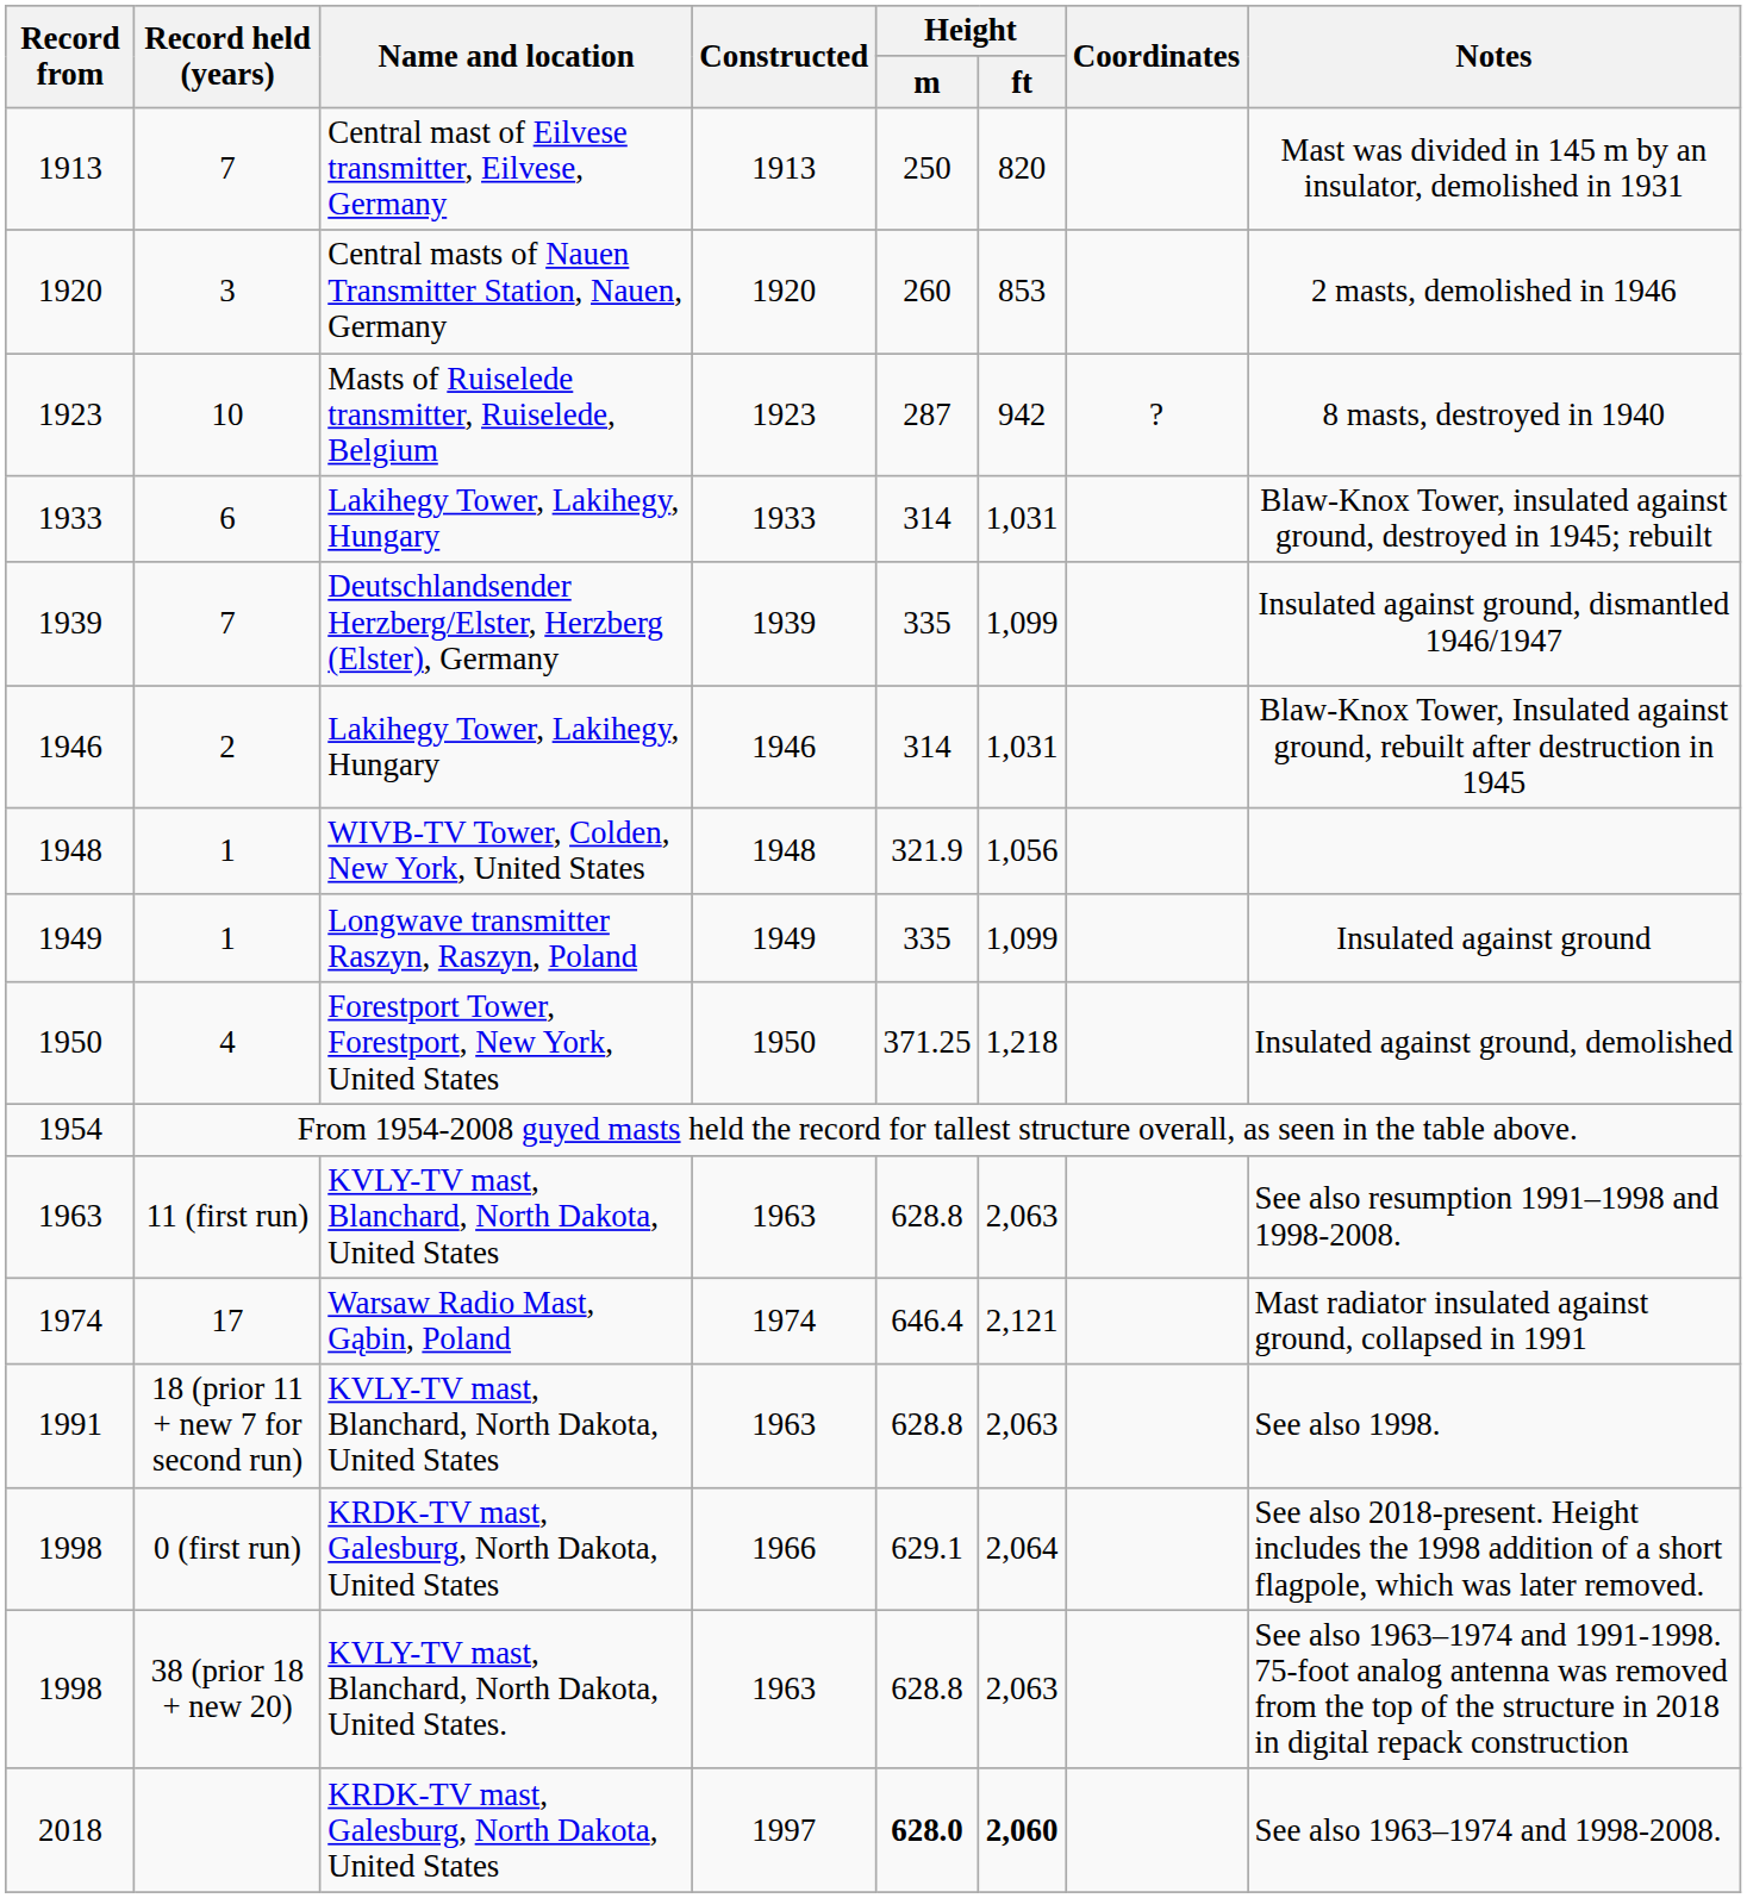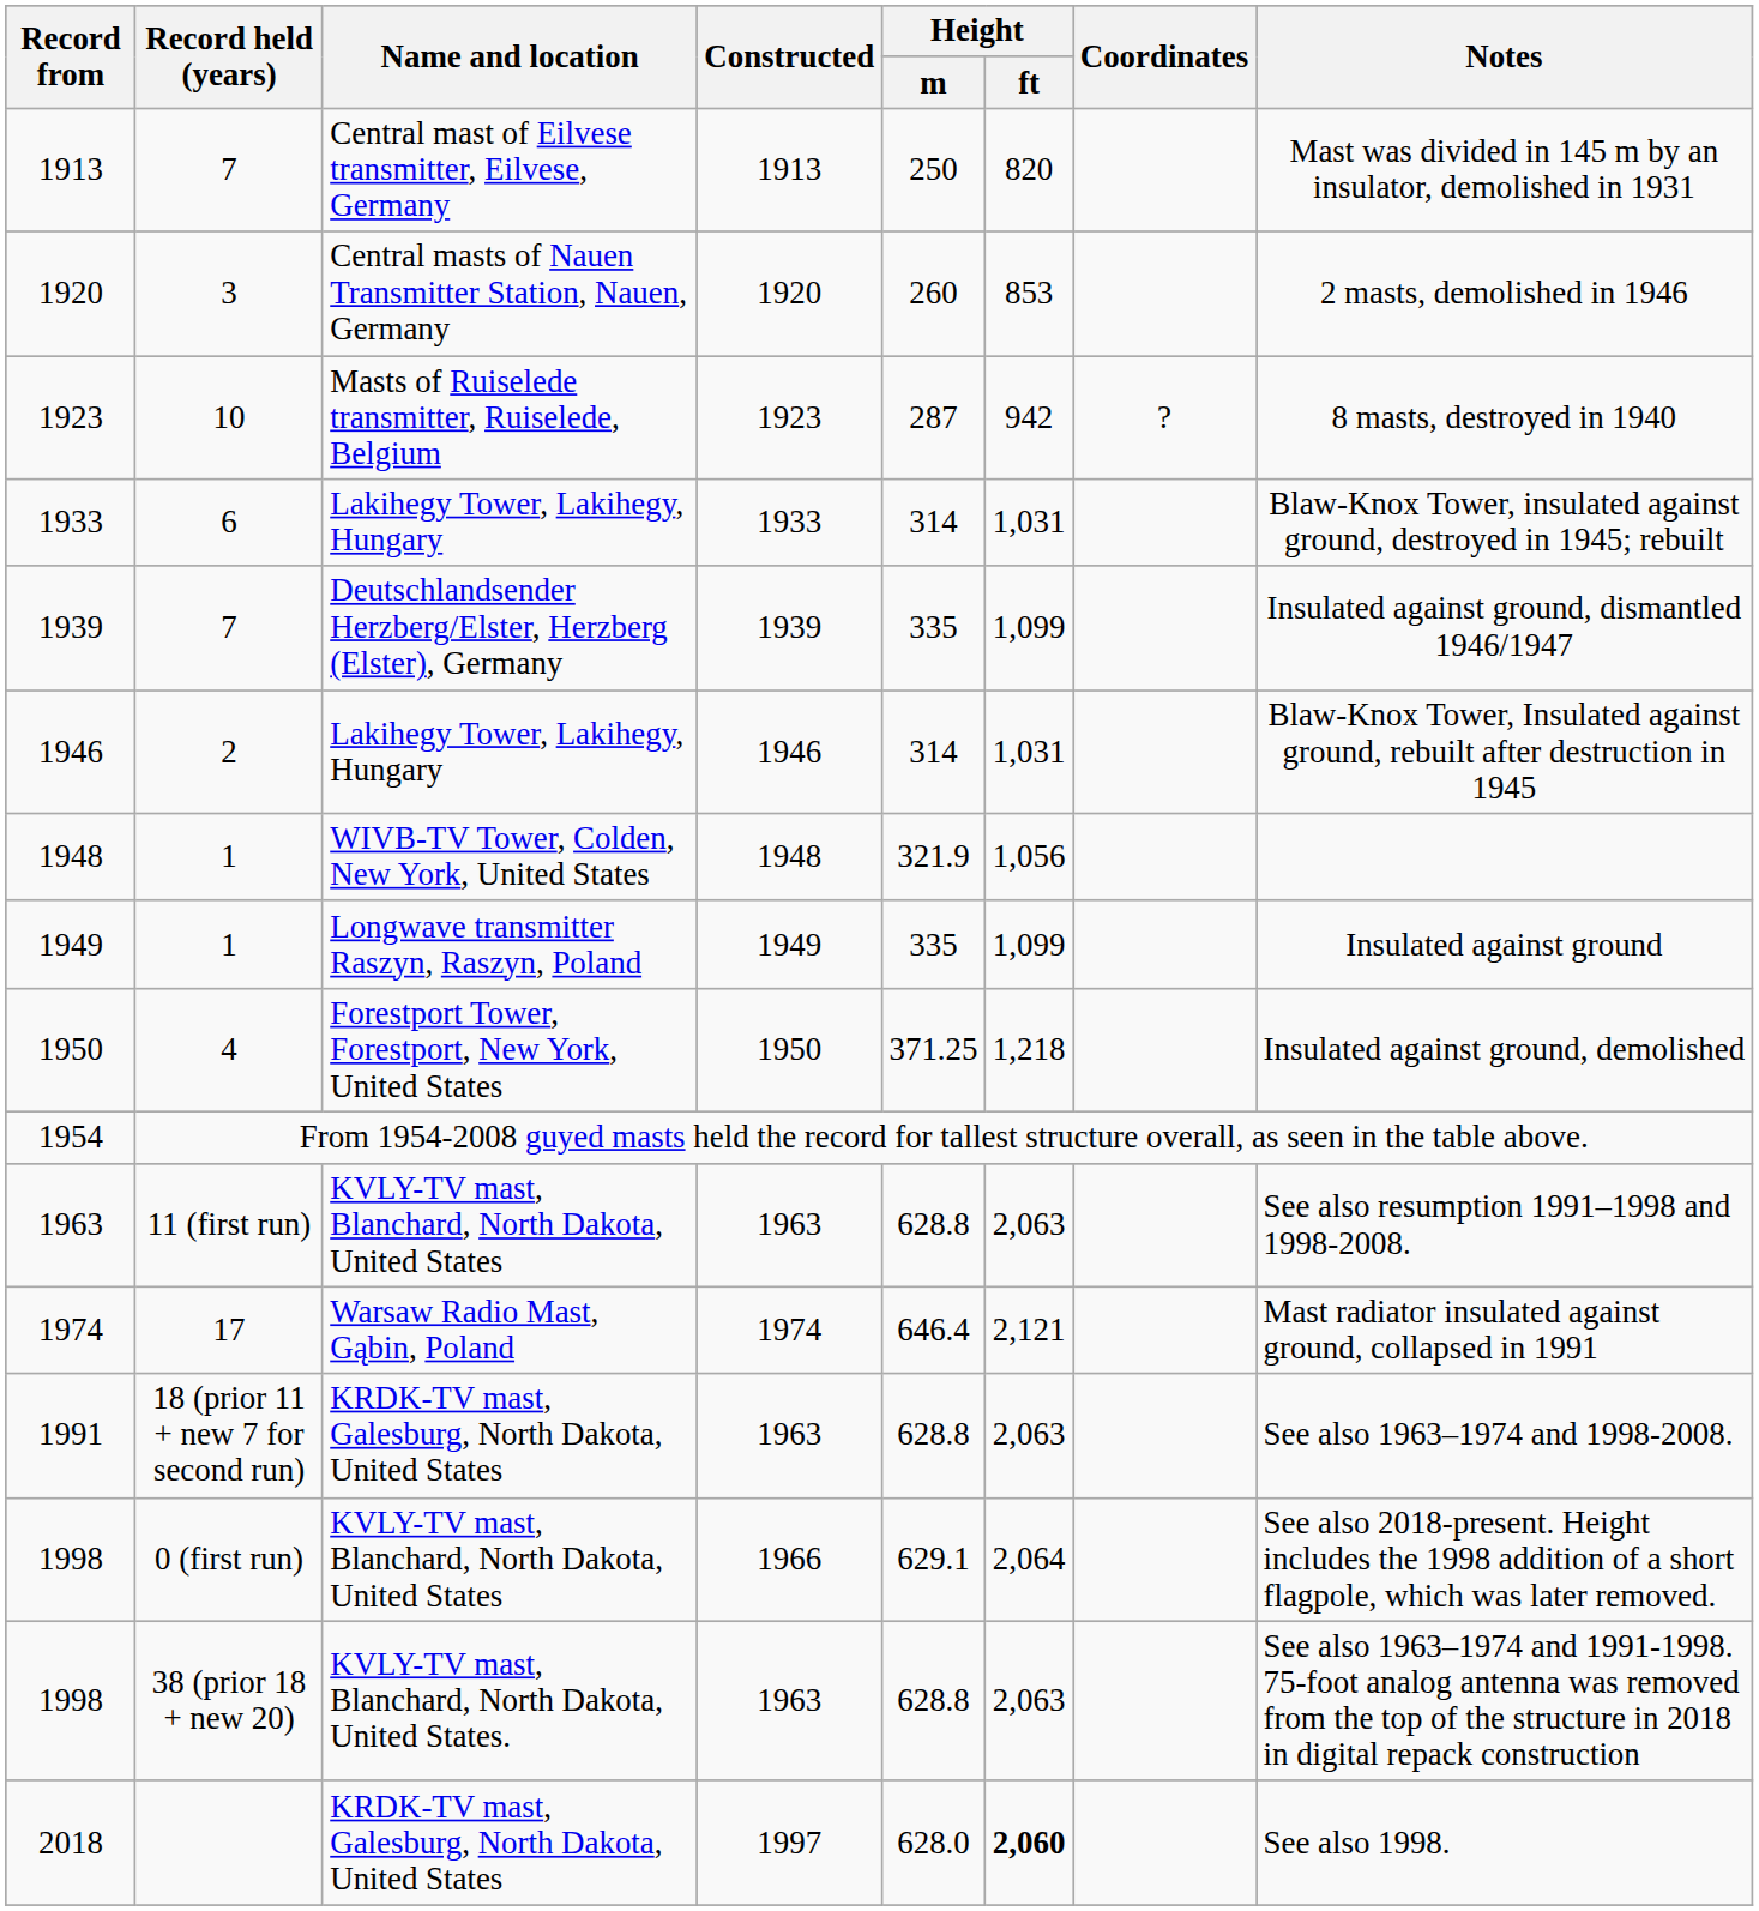 <table class="sortable wikitable" style="text-align: center;" cellpadding="2">
 <tr style="background: #ececec;">
 <th rowspan="2">Record from</th>
 <th rowspan="2">Record held (years)</th>
 <th rowspan="2">Name and location</th>
 <th rowspan="2">Constructed</th>
 <th colspan="2">Height</th>
 <th rowspan="2" class="unsortable">Coordinates</th>
 <th rowspan="2" class="unsortable">Notes</th>
 </tr>
 <tr style="background: #ececec;">
 <th>m</th>
 <th>ft</th>
 </tr>
 <tr>
 <td>1913</td>
 <td>7</td>
 <td style="text-align:left">Central mast of <a href='#'>Eilvese transmitter</a>, <a href='#'>Eilvese</a>, <a href='#'>Germany</a></td>
 <td>1913</td>
 <td>250</td>
 <td>820</td>
 <td></td>
 <td>Mast was divided in 145 m by an insulator, demolished in 1931</td>
 </tr>
 <tr>
 <td>1920</td>
 <td>3</td>
 <td style="text-align:left">Central masts of <a href='#'>Nauen Transmitter Station</a>, <a href='#'>Nauen</a>, Germany</td>
 <td>1920</td>
 <td>260</td>
 <td>853</td>
 <td></td>
 <td>2 masts, demolished in 1946</td>
 </tr>
 <tr>
 <td>1923</td>
 <td>10</td>
 <td style="text-align:left">Masts of <a href='#'>Ruiselede transmitter</a>, <a href='#'>Ruiselede</a>, <a href='#'>Belgium</a></td>
 <td>1923</td>
 <td>287</td>
 <td>942</td>
 <td>?</td>
 <td>8 masts, destroyed in 1940</td>
 </tr>
 <tr>
 <td>1933</td>
 <td>6</td>
 <td style="text-align:left"><a href='#'>Lakihegy Tower</a>, <a href='#'>Lakihegy</a>, <a href='#'>Hungary</a></td>
 <td>1933</td>
 <td>314</td>
 <td>1,031</td>
 <td></td>
 <td>Blaw-Knox Tower, insulated against ground, destroyed in 1945; rebuilt</td>
 </tr>
 <tr>
 <td>1939</td>
 <td>7</td>
 <td style="text-align:left"><a href='#'>Deutschlandsender Herzberg/Elster</a>, <a href='#'>Herzberg (Elster)</a>, Germany</td>
 <td>1939</td>
 <td>335</td>
 <td>1,099</td>
 <td></td>
 <td>Insulated against ground, dismantled 1946/1947</td>
 </tr>
 <tr>
 <td>1946</td>
 <td>2</td>
 <td style="text-align:left"><a href='#'>Lakihegy Tower</a>, <a href='#'>Lakihegy</a>, Hungary</td>
 <td>1946</td>
 <td>314</td>
 <td>1,031</td>
 <td></td>
 <td>Blaw-Knox Tower, Insulated against ground, rebuilt after destruction in 1945</td>
 </tr>
 <tr>
 <td>1948</td>
 <td>1</td>
 <td style="text-align:left"><a href='#'>WIVB-TV Tower</a>, <a href='#'>Colden</a>, <a href='#'>New York</a>, United States</td>
 <td>1948</td>
 <td>321.9</td>
 <td>1,056</td>
 <td></td>
 <td></td>
 </tr>
 <tr>
 <td>1949</td>
 <td>1</td>
 <td style="text-align:left"><a href='#'>Longwave transmitter Raszyn</a>, <a href='#'>Raszyn</a>, <a href='#'>Poland</a></td>
 <td>1949</td>
 <td>335</td>
 <td>1,099</td>
 <td></td>
 <td>Insulated against ground</td>
 </tr>
 <tr>
 <td>1950</td>
 <td>4</td>
 <td style="text-align:left"><a href='#'>Forestport Tower</a>, <a href='#'>Forestport</a>, <a href='#'>New York</a>, United States</td>
 <td>1950</td>
 <td>371.25</td>
 <td>1,218</td>
 <td></td>
 <td>Insulated against ground, demolished</td>
 </tr>
 <tr>
 <td>1954</td>
 <td colspan="7">From 1954-2008 <a href='#'>guyed masts</a> held the record for tallest structure overall, as seen in the table above.</td>
 </tr>
 <tr>
 <td>1963</td>
 <td>11 (first run)</td>
 <td style="text-align:left"><a href='#'>KVLY-TV mast</a>, <a href='#'>Blanchard</a>, <a href='#'>North Dakota</a>, United States</td>
 <td>1963</td>
 <td>628.8</td>
 <td>2,063</td>
 <td></td>
 <td style="text-align:left;">See also resumption 1991–1998 and 1998-2008.</td>
 </tr>
 <tr>
 <td>1974</td>
 <td>17</td>
 <td style="text-align:left"><a href='#'>Warsaw Radio Mast</a>, <a href='#'>Gąbin</a>, <a href='#'>Poland</a></td>
 <td>1974</td>
 <td>646.4</td>
 <td>2,121</td>
 <td></td>
 <td style="text-align:left;">Mast radiator insulated against ground, collapsed in 1991</td>
 </tr>
 <tr>
 <td>1991</td>
 <td>18 (prior 11 + new 7 for second run)</td>
-<td style="text-align:left"><a href='#'>KVLY-TV mast</a>, Blanchard, North Dakota, United States</td>
+<td style="text-align:left"><a href='#'>KRDK-TV mast</a>, <a href='#'>Galesburg</a>, North Dakota, United States</td>
 <td>1963</td>
 <td>628.8</td>
 <td>2,063</td>
 <td></td>
-<td style="text-align:left;">See also 1998.</td>
+<td style="text-align:left;">See also 1963–1974 and 1998-2008.</td>
 </tr>
 <tr>
 <td>1998</td>
 <td>0 (first run)</td>
-<td style="text-align:left"><a href='#'>KRDK-TV mast</a>, <a href='#'>Galesburg</a>, North Dakota, United States</td>
+<td style="text-align:left"><a href='#'>KVLY-TV mast</a>, Blanchard, North Dakota, United States</td>
 <td>1966</td>
 <td>629.1</td>
 <td>2,064</td>
 <td></td>
 <td style="text-align:left;">See also 2018-present. Height includes the 1998 addition of a short flagpole, which was later removed.</td>
 </tr>
 <tr>
 <td>1998</td>
 <td>38 (prior 18 + new 20)</td>
 <td style="text-align:left"><a href='#'>KVLY-TV mast</a>, Blanchard, North Dakota, United States.</td>
 <td>1963</td>
 <td>628.8</td>
 <td>2,063</td>
 <td></td>
 <td style="text-align:left;">See also 1963–1974 and 1991-1998. 75-foot analog antenna was removed from the top of the structure in 2018 in digital repack construction</td>
 </tr>
 <tr>
 <td>2018</td>
 <td></td>
 <td style="text-align:left"><a href='#'>KRDK-TV mast</a>, <a href='#'>Galesburg</a>, <a href='#'>North Dakota</a>, United States</td>
 <td>1997</td>
-<td><strong>628.0</strong></td>
+<td>628.0</td>
 <td><strong>2,060</strong></td>
 <td></td>
-<td style="text-align:left;">See also 1963–1974 and 1998-2008.</td>
+<td style="text-align:left;">See also 1998.</td>
 </tr>
 </table>
